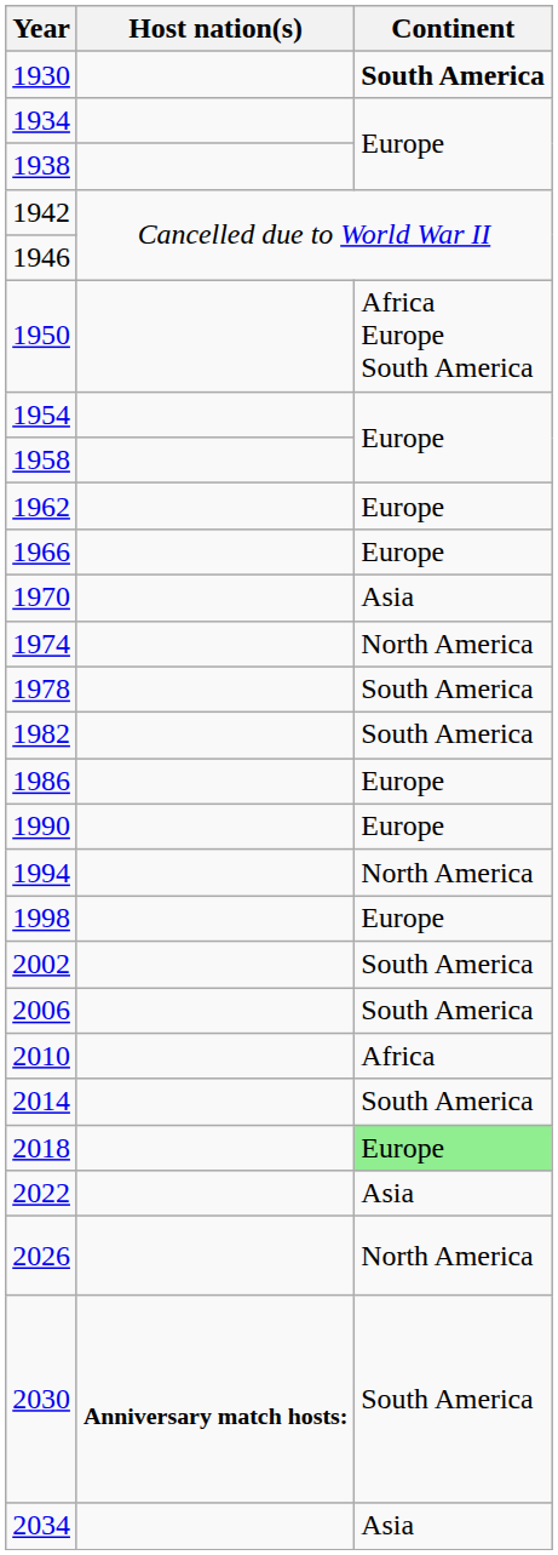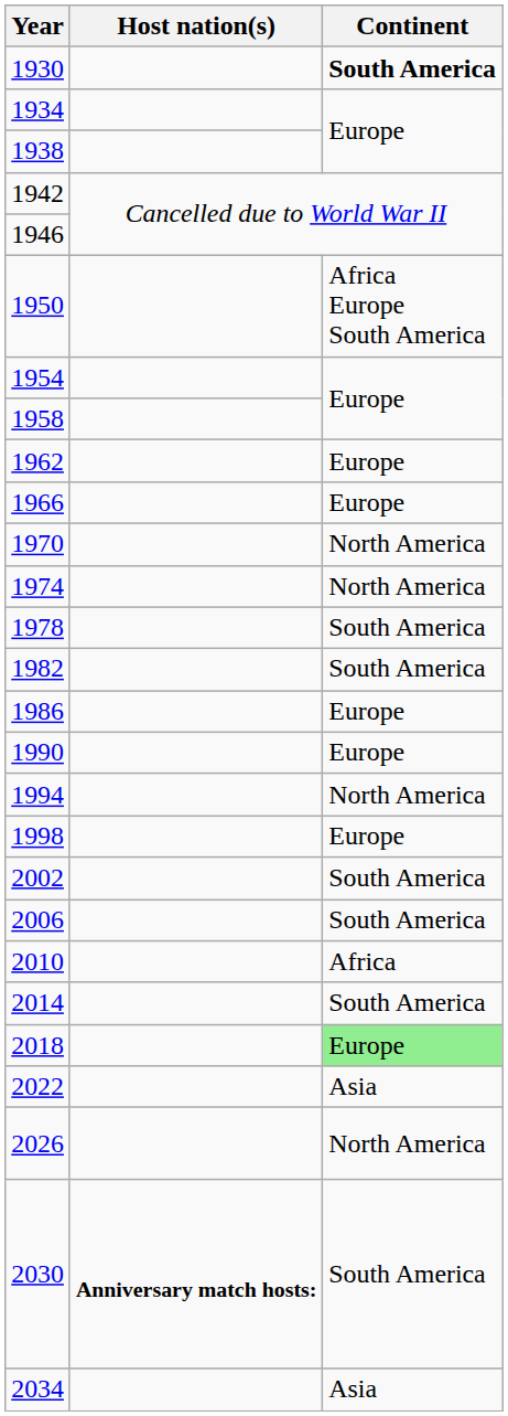 <table class="wikitable sortable">
 <tr>
 <th>Year</th>
 <th>Host nation(s)</th>
 <th>Continent</th>
 </tr>
 <tr>
 <td align=center><a href='#'>1930</a></td>
 <td></td>
 <td><strong>South America</strong></td>
 </tr>
 <tr>
 <td align=center><a href='#'>1934</a></td>
 <td></td>
 <td rowspan="2">Europe</td>
 </tr>
 <tr>
 <td align=center><a href='#'>1938</a></td>
 <td></td>
 </tr>
 <tr class="sortbottom">
 <td align=center>1942</td>
 <td colspan=2 rowspan=2 style="text-align:center"><em>Cancelled due to <a href='#'>World War II</a></em></td>
 </tr>
 <tr class="sortbottom">
 <td align=center>1946</td>
 </tr>
 <tr>
 <td align=center><a href='#'>1950</a></td>
 <td></td>
 <td>Africa<br>Europe<br>South America</td>
 </tr>
 <tr>
 <td align=center><a href='#'>1954</a></td>
 <td></td>
 <td rowspan="2">Europe</td>
 </tr>
 <tr>
 <td align=center><a href='#'>1958</a></td>
 <td></td>
 </tr>
 <tr>
 <td align=center><a href='#'>1962</a></td>
 <td></td>
 <td>Europe</td>
 </tr>
 <tr>
 <td align=center><a href='#'>1966</a></td>
 <td></td>
 <td>Europe</td>
 </tr>
 <tr>
 <td align=center><a href='#'>1970</a></td>
 <td></td>
-<td>Asia</td>
+<td>North America</td>
 </tr>
 <tr>
 <td align=center><a href='#'>1974</a></td>
 <td data-sort-value="Germany"></td>
 <td>North America</td>
 </tr>
 <tr>
 <td align=center><a href='#'>1978</a></td>
 <td></td>
 <td>South America</td>
 </tr>
 <tr>
 <td align=center><a href='#'>1982</a></td>
 <td></td>
 <td>South America</td>
 </tr>
 <tr>
 <td align=center><a href='#'>1986</a></td>
 <td></td>
 <td>Europe</td>
 </tr>
 <tr>
 <td align=center><a href='#'>1990</a></td>
 <td></td>
 <td>Europe</td>
 </tr>
 <tr>
 <td align=center><a href='#'>1994</a></td>
 <td></td>
 <td>North America</td>
 </tr>
 <tr>
 <td align=center><a href='#'>1998</a></td>
 <td></td>
 <td>Europe</td>
 </tr>
 <tr>
 <td align=center><a href='#'>2002</a></td>
 <td> <br> </td>
 <td>South America</td>
 </tr>
 <tr>
 <td align=center><a href='#'>2006</a></td>
 <td></td>
 <td>South America</td>
 </tr>
 <tr>
 <td align=center><a href='#'>2010</a></td>
 <td></td>
 <td>Africa</td>
 </tr>
 <tr>
 <td align=center><a href='#'>2014</a></td>
 <td></td>
 <td>South America</td>
 </tr>
 <tr>
 <td align=center><a href='#'>2018</a></td>
 <td></td>
 <td style="background: lightgreen;">Europe</td>
 </tr>
 <tr>
 <td align=center><a href='#'>2022</a></td>
 <td></td>
 <td>Asia</td>
 </tr>
 <tr>
 <td align=center><a href='#'>2026</a></td>
 <td> <br> <br></td>
 <td>North America</td>
 </tr>
 <tr>
 <td align=center><a href='#'>2030</a></td>
 <td><br><br><br><small><strong>Anniversary match hosts:</strong><br>  <br>  <br></small></td>
 <td>South America</td>
 </tr>
 <tr>
 <td align=center><a href='#'>2034</a></td>
 <td></td>
 <td>Asia</td>
 </tr>
 </table>
